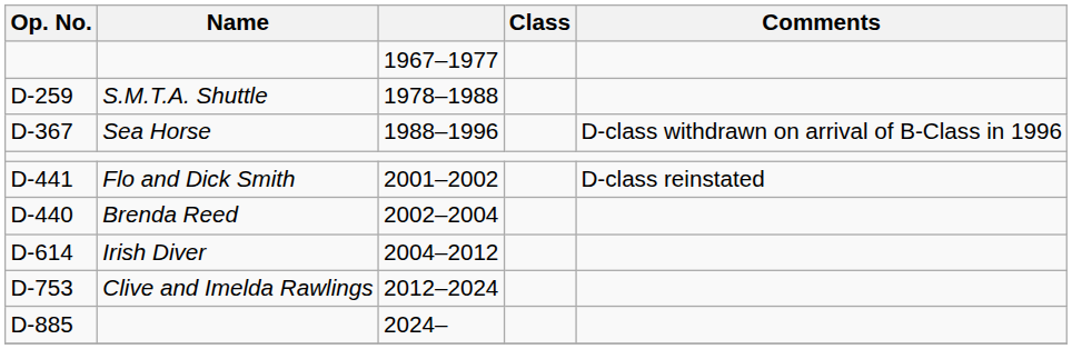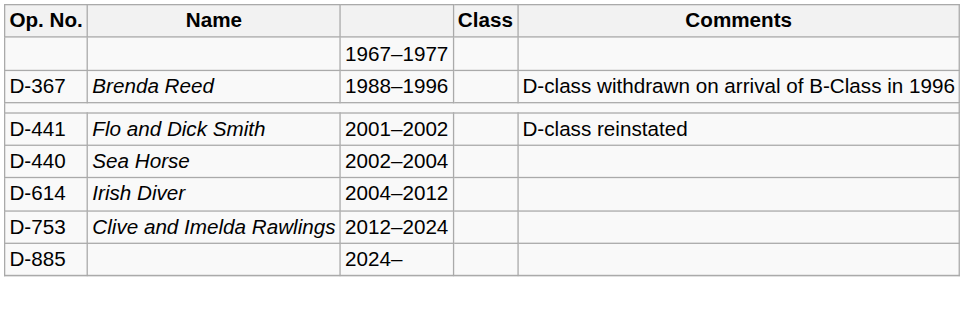 <table class="wikitable">
 <tr>
 <th>Op. No.</th>
 <th>Name</th>
 <th></th>
 <th>Class</th>
 <th>Comments</th>
 </tr>
 <tr>
 <td></td>
 <td></td>
 <td>1967–1977</td>
 <td></td>
 <td></td>
 </tr>
 <tr>
-<td>D-259</td>
-<td><em>S.M.T.A. Shuttle</em></td>
-<td>1978–1988</td>
-<td></td>
-<td></td>
-</tr>
-<tr>
 <td>D-367</td>
-<td><em>Sea Horse</em></td>
+<td><em>Brenda Reed</em></td>
 <td>1988–1996</td>
 <td></td>
 <td>D-class withdrawn on arrival of B-Class in 1996</td>
 </tr>
 <tr>
 <td colspan=5 style=" text-align: center;"></td>
 </tr>
 <tr>
 <td>D-441</td>
 <td><em>Flo and Dick Smith</em></td>
 <td>2001–2002</td>
 <td></td>
 <td>D-class reinstated</td>
 </tr>
 <tr>
 <td>D-440</td>
-<td><em>Brenda Reed</em></td>
+<td><em>Sea Horse</em></td>
 <td>2002–2004</td>
 <td></td>
 <td></td>
 </tr>
 <tr>
 <td>D-614</td>
 <td><em>Irish Diver</em></td>
 <td>2004–2012</td>
 <td></td>
 <td></td>
 </tr>
 <tr>
 <td>D-753</td>
 <td><em>Clive and Imelda Rawlings</em></td>
 <td>2012–2024</td>
 <td></td>
 <td></td>
 </tr>
 <tr>
 <td>D-885</td>
 <td></td>
 <td>2024–</td>
 <td></td>
 <td></td>
 </tr>
 <tr>
 </tr>
 </table>
